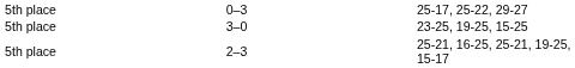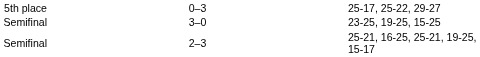 <table>
 <tr>
 <th width=150></th>
 <th width=190></th>
 <th width=60></th>
 <th width=190></th>
 <th width=200></th>
 </tr>
 <tr>
 <td align=right>5th place</td>
 <td align=right></td>
 <td align=center>0–3</td>
 <td><strong></strong></td>
 <td>25-17, 25-22, 29-27</td>
 </tr>
 <tr>
-<td align=right>5th place</td>
+<td align=right>Semifinal</td>
 <td align=right><strong></strong></td>
 <td align=center>3–0</td>
 <td></td>
 <td>23-25, 19-25, 15-25</td>
 </tr>
 <tr>
-<td align=right>5th place</td>
+<td align=right>Semifinal</td>
 <td align=right></td>
 <td align=center>2–3</td>
 <td><strong></strong></td>
 <td>25-21, 16-25, 25-21, 19-25, 15-17</td>
 </tr>
 </table>
